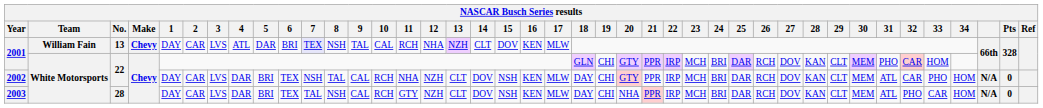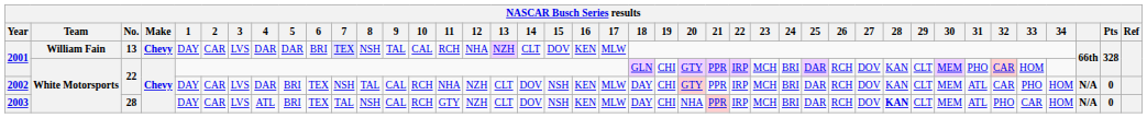 <table class="wikitable" style="text-align:center; font-size:75%">
 <tr>
 <th colspan=42><a href='#'>NASCAR Busch Series</a> results</th>
 </tr>
 <tr>
 <th>Year</th>
 <th>Team</th>
 <th>No.</th>
 <th>Make</th>
 <th>1</th>
 <th>2</th>
 <th>3</th>
 <th>4</th>
 <th>5</th>
 <th>6</th>
 <th>7</th>
 <th>8</th>
 <th>9</th>
 <th>10</th>
 <th>11</th>
 <th>12</th>
 <th>13</th>
 <th>14</th>
 <th>15</th>
 <th>16</th>
 <th>17</th>
 <th>18</th>
 <th>19</th>
 <th>20</th>
 <th>21</th>
 <th>22</th>
 <th>23</th>
 <th>24</th>
 <th>25</th>
 <th>26</th>
 <th>27</th>
 <th>28</th>
 <th>29</th>
 <th>30</th>
 <th>31</th>
 <th>32</th>
 <th>33</th>
 <th>34</th>
 <th></th>
 <th>Pts</th>
 <th>Ref</th>
 </tr>
 <tr>
 <th rowspan=2><a href='#'>2001</a></th>
 <th>William Fain</th>
 <th>13</th>
 <th><a href='#'>Chevy</a></th>
 <td><a href='#'>DAY</a></td>
 <td><a href='#'>CAR</a></td>
 <td><a href='#'>LVS</a></td>
-<td><a href='#'>ATL</a></td>
+<td><a href='#'>DAR</a></td>
 <td><a href='#'>DAR</a></td>
 <td><a href='#'>BRI</a></td>
 <td style="background: lavender;"><a href='#'>TEX</a></td>
 <td><a href='#'>NSH</a></td>
 <td><a href='#'>TAL</a></td>
 <td><a href='#'>CAL</a></td>
 <td><a href='#'>RCH</a></td>
 <td><a href='#'>NHA</a></td>
 <td style="background:#EFCFFF;"><a href='#'>NZH</a><br></td>
 <td><a href='#'>CLT</a></td>
 <td><a href='#'>DOV</a></td>
 <td><a href='#'>KEN</a></td>
 <td><a href='#'>MLW</a></td>
 <td colspan=17></td>
 <th rowspan=2>66th</th>
 <th rowspan=2>328</th>
 <th rowspan=2></th>
 </tr>
 <tr>
 <th rowspan=3>White Motorsports</th>
 <th rowspan=2>22</th>
 <th rowspan=3><a href='#'>Chevy</a></th>
 <td colspan=17></td>
 <td style="background:#EFCFFF;"><a href='#'>GLN</a><br></td>
 <td><a href='#'>CHI</a></td>
 <td style="background:#EFCFFF;"><a href='#'>GTY</a><br></td>
 <td style="background:#EFCFFF;"><a href='#'>PPR</a><br></td>
 <td style="background:#EFCFFF;"><a href='#'>IRP</a><br></td>
 <td><a href='#'>MCH</a></td>
 <td><a href='#'>BRI</a></td>
 <td style="background:#EFCFFF;"><a href='#'>DAR</a><br></td>
 <td><a href='#'>RCH</a></td>
 <td><a href='#'>DOV</a></td>
 <td><a href='#'>KAN</a></td>
 <td><a href='#'>CLT</a></td>
 <td style="background:#EFCFFF;"><a href='#'>MEM</a><br></td>
 <td><a href='#'>PHO</a></td>
 <td style="background:#FFCFCF;"><a href='#'>CAR</a><br></td>
 <td><a href='#'>HOM</a></td>
 <td></td>
 </tr>
 <tr>
 <th><a href='#'>2002</a></th>
 <td><a href='#'>DAY</a></td>
 <td><a href='#'>CAR</a></td>
 <td><a href='#'>LVS</a></td>
 <td><a href='#'>DAR</a></td>
 <td><a href='#'>BRI</a></td>
 <td><a href='#'>TEX</a></td>
 <td><a href='#'>NSH</a></td>
 <td><a href='#'>TAL</a></td>
 <td><a href='#'>CAL</a></td>
 <td><a href='#'>RCH</a></td>
 <td><a href='#'>NHA</a></td>
 <td><a href='#'>NZH</a></td>
 <td><a href='#'>CLT</a></td>
 <td><a href='#'>DOV</a></td>
 <td><a href='#'>NSH</a></td>
 <td><a href='#'>KEN</a></td>
 <td><a href='#'>MLW</a></td>
 <td><a href='#'>DAY</a></td>
 <td><a href='#'>CHI</a></td>
 <td style="background:#FFCFCF;"><a href='#'>GTY</a><br></td>
 <td><a href='#'>PPR</a></td>
 <td><a href='#'>IRP</a></td>
 <td><a href='#'>MCH</a></td>
 <td><a href='#'>BRI</a></td>
 <td><a href='#'>DAR</a></td>
 <td><a href='#'>RCH</a></td>
 <td><a href='#'>DOV</a></td>
 <td><a href='#'>KAN</a></td>
 <td><a href='#'>CLT</a></td>
 <td><a href='#'>MEM</a></td>
 <td><a href='#'>ATL</a></td>
 <td><a href='#'>CAR</a></td>
 <td><a href='#'>PHO</a></td>
 <td><a href='#'>HOM</a></td>
 <th>N/A</th>
 <th>0</th>
 <th></th>
 </tr>
 <tr>
 <th><a href='#'>2003</a></th>
 <th>28</th>
 <td><a href='#'>DAY</a></td>
 <td><a href='#'>CAR</a></td>
 <td><a href='#'>LVS</a></td>
-<td><a href='#'>DAR</a></td>
+<td><a href='#'>ATL</a></td>
 <td><a href='#'>BRI</a></td>
 <td><a href='#'>TEX</a></td>
 <td><a href='#'>TAL</a></td>
 <td><a href='#'>NSH</a></td>
 <td><a href='#'>CAL</a></td>
 <td><a href='#'>RCH</a></td>
 <td><a href='#'>GTY</a></td>
 <td><a href='#'>NZH</a></td>
 <td><a href='#'>CLT</a></td>
 <td><a href='#'>DOV</a></td>
 <td><a href='#'>NSH</a></td>
 <td><a href='#'>KEN</a></td>
 <td><a href='#'>MLW</a></td>
 <td><a href='#'>DAY</a></td>
 <td><a href='#'>CHI</a></td>
 <td><a href='#'>NHA</a></td>
 <td style="background:#FFCFCF;"><a href='#'>PPR</a><br></td>
 <td><a href='#'>IRP</a></td>
 <td><a href='#'>MCH</a></td>
 <td><a href='#'>BRI</a></td>
 <td><a href='#'>DAR</a></td>
 <td><a href='#'>RCH</a></td>
 <td><a href='#'>DOV</a></td>
-<td><a href='#'>KAN</a></td>
+<td><strong><a href='#'>KAN</a></strong></td>
 <td><a href='#'>CLT</a></td>
 <td><a href='#'>MEM</a></td>
 <td><a href='#'>ATL</a></td>
 <td><a href='#'>PHO</a></td>
 <td><a href='#'>CAR</a></td>
 <td><a href='#'>HOM</a></td>
 <th>N/A</th>
 <th>0</th>
 <th></th>
 </tr>
 </table>
